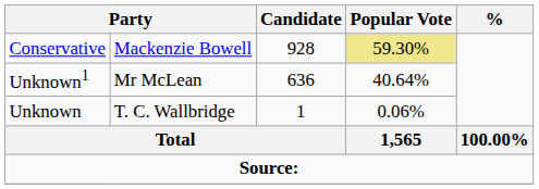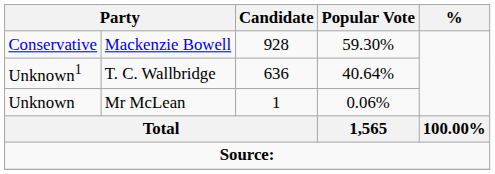 <table class="wikitable">
 <tr>
 <th colspan="2">Party</th>
 <th>Candidate</th>
 <th>Popular Vote</th>
 <th>%</th>
 </tr>
 <tr>
 <td><a href='#'>Conservative</a></td>
 <td> <a href='#'>Mackenzie Bowell</a></td>
 <td align=center>928</td>
-<td align=center style="background: khaki;">59.30%</td>
+<td align=center>59.30%</td>
 </tr>
 <tr>
 <td>Unknown<sup>1</sup></td>
-<td>Mr McLean</td>
+<td>T. C. Wallbridge</td>
 <td align=center>636</td>
 <td align=center>40.64%</td>
 </tr>
 <tr>
 <td>Unknown</td>
-<td>T. C. Wallbridge</td>
+<td>Mr McLean</td>
 <td align=center>1</td>
 <td align=center>0.06%</td>
 </tr>
 <tr>
 <th colspan=3 align=center>Total</th>
 <th align=right>1,565</th>
 <th align=right>100.00%</th>
 </tr>
 <tr>
 <td align="center" colspan=5><strong>Source:</strong> </td>
 </tr>
 <tr>
 </tr>
 </table>
